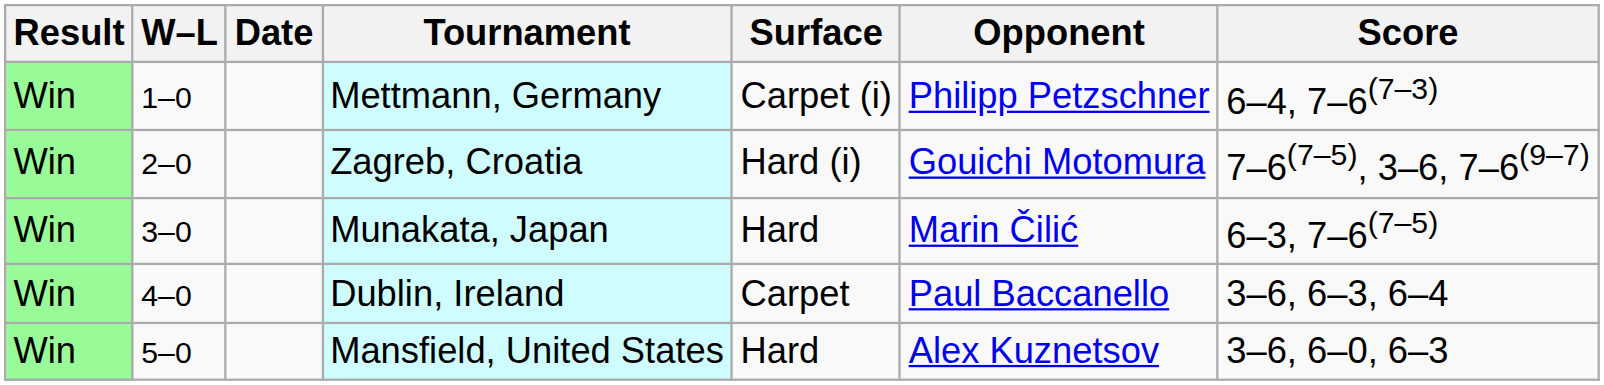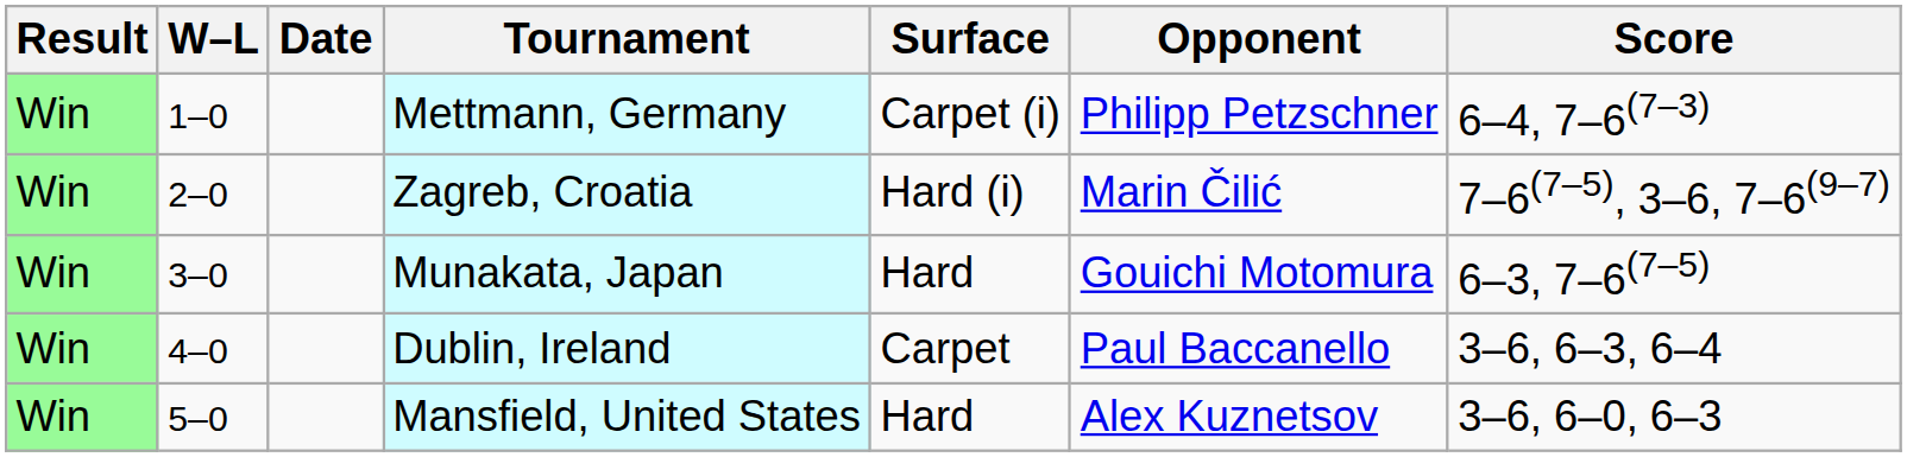 <table class="sortable wikitable nowrap">
 <tr>
 <th>Result</th>
 <th class="unsortable">W–L</th>
 <th>Date</th>
 <th>Tournament</th>
 <th>Surface</th>
 <th>Opponent</th>
 <th class="unsortable">Score</th>
 </tr>
 <tr>
 <td bgcolor=98fb98>Win</td>
 <td><small>1–0</small></td>
 <td></td>
 <td bgcolor=cffcff>Mettmann, Germany</td>
 <td>Carpet (i)</td>
 <td> <a href='#'>Philipp Petzschner</a></td>
 <td>6–4, 7–6<sup>(7–3)</sup></td>
 </tr>
 <tr>
 <td bgcolor=98fb98>Win</td>
 <td><small>2–0</small></td>
 <td></td>
 <td bgcolor=cffcff>Zagreb, Croatia</td>
 <td>Hard (i)</td>
-<td> <a href='#'>Gouichi Motomura</a></td>
+<td> <a href='#'>Marin Čilić</a></td>
 <td>7–6<sup>(7–5)</sup>, 3–6, 7–6<sup>(9–7)</sup></td>
 </tr>
 <tr>
 <td bgcolor=98fb98>Win</td>
 <td><small>3–0</small></td>
 <td></td>
 <td bgcolor=cffcff>Munakata, Japan</td>
 <td>Hard</td>
-<td> <a href='#'>Marin Čilić</a></td>
+<td> <a href='#'>Gouichi Motomura</a></td>
 <td>6–3, 7–6<sup>(7–5)</sup></td>
 </tr>
 <tr>
 <td bgcolor=98fb98>Win</td>
 <td><small>4–0</small></td>
 <td></td>
 <td bgcolor=cffcff>Dublin, Ireland</td>
 <td>Carpet</td>
 <td> <a href='#'>Paul Baccanello</a></td>
 <td>3–6, 6–3, 6–4</td>
 </tr>
 <tr>
 <td bgcolor=98fb98>Win</td>
 <td><small>5–0</small></td>
 <td></td>
 <td bgcolor=cffcff>Mansfield, United States</td>
 <td>Hard</td>
 <td> <a href='#'>Alex Kuznetsov</a></td>
 <td>3–6, 6–0, 6–3</td>
 </tr>
 </table>
